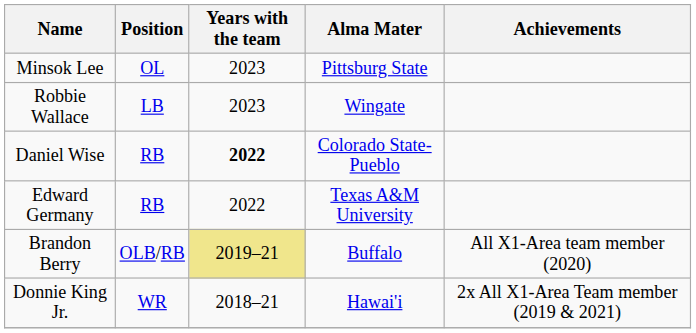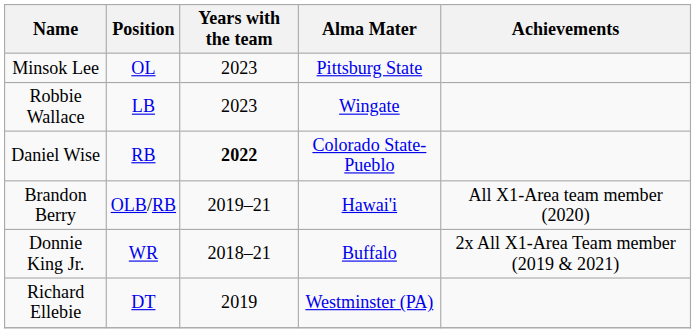 <table class="wikitable" style="text-align:center">
 <tr>
 <th>Name</th>
 <th>Position</th>
 <th>Years with the team</th>
 <th>Alma Mater</th>
 <th>Achievements</th>
 </tr>
 <tr>
 <td>Minsok Lee</td>
 <td><a href='#'>OL</a></td>
 <td>2023</td>
 <td><a href='#'>Pittsburg State</a></td>
 <td></td>
 </tr>
 <tr>
 <td>Robbie Wallace</td>
 <td><a href='#'>LB</a></td>
 <td>2023</td>
 <td><a href='#'>Wingate</a></td>
 <td></td>
 </tr>
 <tr>
 <td>Daniel Wise</td>
 <td><a href='#'>RB</a></td>
 <td><strong>2022</strong></td>
 <td><a href='#'>Colorado State-Pueblo</a></td>
 <td></td>
 </tr>
 <tr>
-<td>Edward Germany</td>
-<td><a href='#'>RB</a></td>
-<td>2022</td>
-<td><a href='#'>Texas A&M University</a></td>
-<td></td>
-</tr>
-<tr>
 <td>Brandon Berry</td>
 <td><a href='#'>OLB</a>/<a href='#'>RB</a></td>
-<td style="background: khaki;">2019–21</td>
-<td><a href='#'>Buffalo</a></td>
+<td>2019–21</td>
+<td><a href='#'>Hawai'i</a></td>
 <td>All X1-Area team member (2020)</td>
 </tr>
 <tr>
 <td>Donnie King Jr.</td>
 <td><a href='#'>WR</a></td>
 <td>2018–21</td>
-<td><a href='#'>Hawai'i</a></td>
+<td><a href='#'>Buffalo</a></td>
 <td>2x All X1-Area Team member (2019 & 2021)</td>
+</tr>
+<tr>
+<td>Richard Ellebie</td>
+<td><a href='#'>DT</a></td>
+<td>2019</td>
+<td><a href='#'>Westminster (PA)</a></td>
+<td></td>
 </tr>
 <tr>
 </tr>
 </table>
